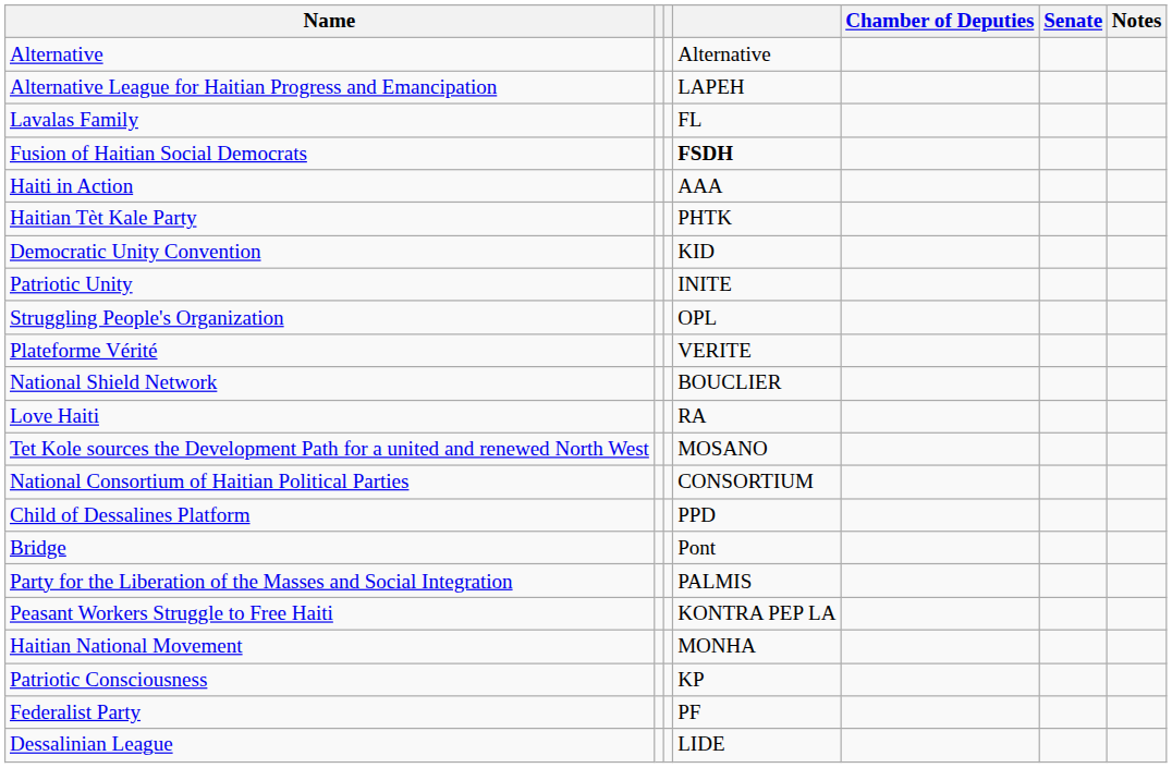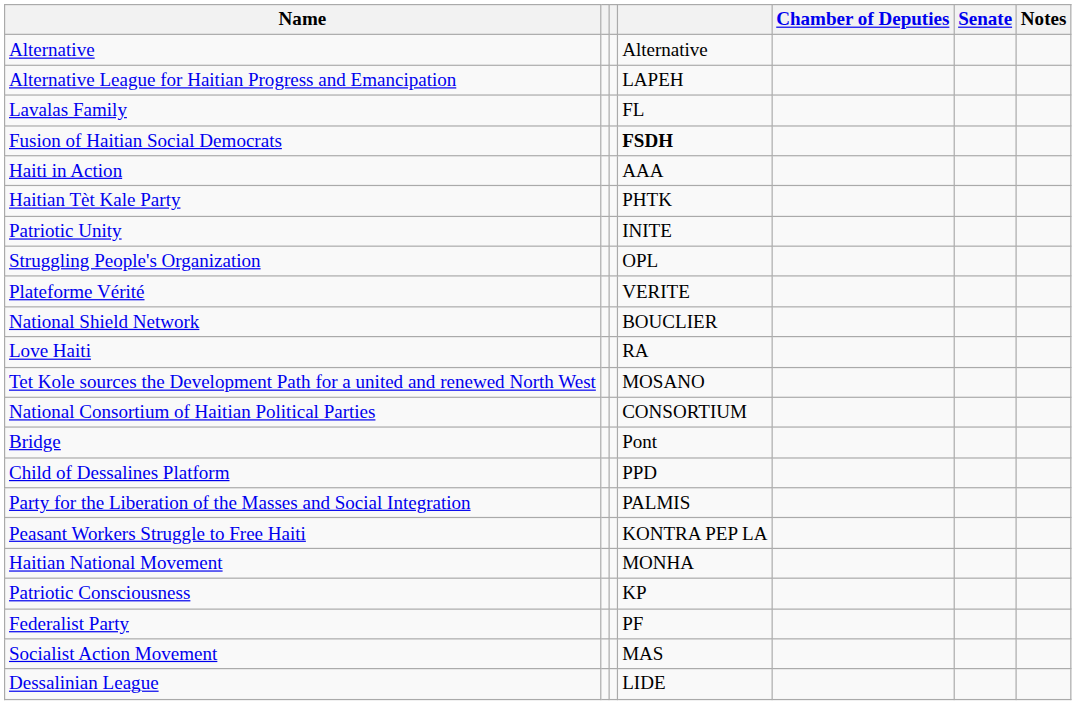 <table class="wikitable sortable plainrowheaders">
 <tr>
 <th scope="col">Name</th>
 <th scope="col"></th>
 <th scope="col"></th>
 <th scope="col"></th>
 <th scope="col"><a href='#'>Chamber of Deputies</a></th>
 <th scope="col"><a href='#'>Senate</a></th>
 <th scope="col">Notes</th>
 </tr>
 <tr>
 <td><a href='#'>Alternative</a></td>
 <td></td>
 <td></td>
 <td>Alternative</td>
 <td></td>
 <td></td>
 <td></td>
 </tr>
 <tr>
 <td><a href='#'>Alternative League for Haitian Progress and Emancipation</a></td>
 <td></td>
 <td></td>
 <td>LAPEH</td>
 <td></td>
 <td></td>
 <td></td>
 </tr>
 <tr>
 <td><a href='#'>Lavalas Family</a></td>
 <td></td>
 <td></td>
 <td>FL</td>
 <td></td>
 <td></td>
 <td></td>
 </tr>
 <tr>
 <td><a href='#'>Fusion of Haitian Social Democrats</a></td>
 <td></td>
 <td></td>
 <td><strong>FSDH</strong></td>
 <td></td>
 <td></td>
 <td></td>
 </tr>
 <tr>
 <td><a href='#'>Haiti in Action</a></td>
 <td></td>
 <td></td>
 <td>AAA</td>
 <td></td>
 <td></td>
 <td></td>
 </tr>
 <tr>
 <td><a href='#'>Haitian Tèt Kale Party</a></td>
 <td></td>
 <td></td>
 <td>PHTK</td>
-<td></td>
-<td></td>
-<td></td>
-</tr>
-<tr>
-<td><a href='#'>Democratic Unity Convention</a></td>
-<td></td>
-<td></td>
-<td>KID</td>
 <td></td>
 <td></td>
 <td></td>
 </tr>
 <tr>
 <td><a href='#'>Patriotic Unity</a></td>
 <td></td>
 <td></td>
 <td>INITE</td>
 <td></td>
 <td></td>
 <td></td>
 </tr>
 <tr>
 <td><a href='#'>Struggling People's Organization</a></td>
 <td></td>
 <td></td>
 <td>OPL</td>
 <td></td>
 <td></td>
 <td></td>
 </tr>
 <tr>
 <td><a href='#'>Plateforme Vérité</a></td>
 <td></td>
 <td></td>
 <td>VERITE</td>
 <td></td>
 <td></td>
 <td></td>
 </tr>
 <tr>
 <td><a href='#'>National Shield Network</a></td>
 <td></td>
 <td></td>
 <td>BOUCLIER</td>
 <td></td>
 <td></td>
 <td></td>
 </tr>
 <tr>
 <td><a href='#'>Love Haiti</a></td>
 <td></td>
 <td></td>
 <td>RA</td>
 <td></td>
 <td></td>
 <td></td>
 </tr>
 <tr>
 <td><a href='#'>Tet Kole sources the Development Path for a united and renewed North West</a></td>
 <td></td>
 <td></td>
 <td>MOSANO</td>
 <td></td>
 <td></td>
 <td></td>
 </tr>
 <tr>
 <td><a href='#'>National Consortium of Haitian Political Parties</a></td>
 <td></td>
 <td></td>
 <td>CONSORTIUM</td>
 <td></td>
 <td></td>
 <td></td>
 </tr>
 <tr>
-<td><a href='#'>Child of Dessalines Platform</a></td>
+<td><a href='#'>Bridge</a></td>
 <td></td>
 <td></td>
-<td>PPD</td>
+<td>Pont</td>
 <td></td>
 <td></td>
 <td></td>
 </tr>
 <tr>
-<td><a href='#'>Bridge</a></td>
+<td><a href='#'>Child of Dessalines Platform</a></td>
 <td></td>
 <td></td>
-<td>Pont</td>
+<td>PPD</td>
 <td></td>
 <td></td>
 <td></td>
 </tr>
 <tr>
 <td><a href='#'>Party for the Liberation of the Masses and Social Integration</a></td>
 <td></td>
 <td></td>
 <td>PALMIS</td>
 <td></td>
 <td></td>
 <td></td>
 </tr>
 <tr>
 <td><a href='#'>Peasant Workers Struggle to Free Haiti</a></td>
 <td></td>
 <td></td>
 <td>KONTRA PEP LA</td>
 <td></td>
 <td></td>
 <td></td>
 </tr>
 <tr>
 <td><a href='#'>Haitian National Movement</a></td>
 <td></td>
 <td></td>
 <td>MONHA</td>
 <td></td>
 <td></td>
 <td></td>
 </tr>
 <tr>
 <td><a href='#'>Patriotic Consciousness</a></td>
 <td></td>
 <td></td>
 <td>KP</td>
 <td></td>
 <td></td>
 <td></td>
 </tr>
 <tr>
 <td><a href='#'>Federalist Party</a></td>
 <td></td>
 <td></td>
 <td>PF</td>
 <td></td>
 <td></td>
 <td></td>
 </tr>
 <tr>
+<td><a href='#'>Socialist Action Movement</a></td>
+<td></td>
+<td></td>
+<td>MAS</td>
+<td></td>
+<td></td>
+<td></td>
+</tr>
+<tr>
 <td><a href='#'>Dessalinian League</a></td>
 <td></td>
 <td></td>
 <td>LIDE</td>
 <td></td>
 <td></td>
 <td></td>
 </tr>
 </table>
